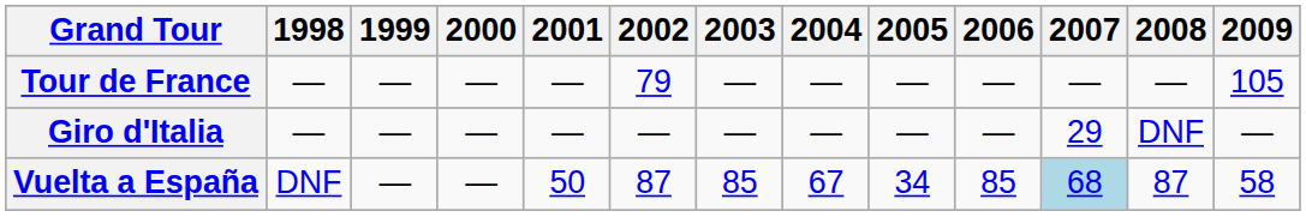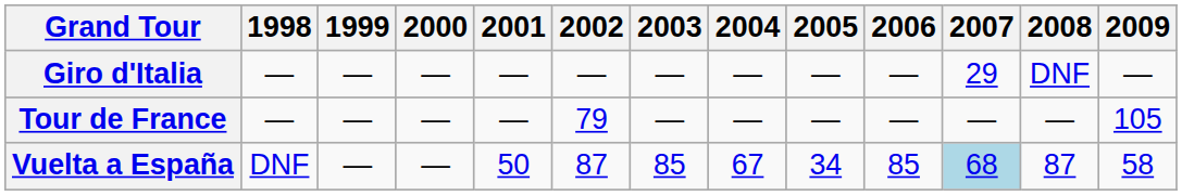 <table class="wikitable plainrowheaders">
 <tr>
 <th scope="col"><a href='#'>Grand Tour</a></th>
 <th scope="col">1998</th>
 <th scope="col">1999</th>
 <th scope="col">2000</th>
 <th scope="col">2001</th>
 <th scope="col">2002</th>
 <th scope="col">2003</th>
 <th scope="col">2004</th>
 <th scope="col">2005</th>
 <th scope="col">2006</th>
 <th scope="col">2007</th>
 <th scope="col">2008</th>
 <th scope="col">2009</th>
 </tr>
 <tr style="text-align:center;">
+<th scope="row"> <a href='#'>Giro d'Italia</a></th>
+<td>—</td>
+<td>—</td>
+<td>—</td>
+<td>—</td>
+<td>—</td>
+<td>—</td>
+<td>—</td>
+<td>—</td>
+<td>—</td>
+<td><a href='#'>29</a></td>
+<td><a href='#'>DNF</a></td>
+<td>—</td>
+</tr>
+<tr style="text-align:center;">
 <th scope="row"> <a href='#'>Tour de France</a></th>
 <td>—</td>
 <td>—</td>
 <td>—</td>
 <td>—</td>
 <td><a href='#'>79</a></td>
 <td>—</td>
 <td>—</td>
 <td>—</td>
 <td>—</td>
 <td>—</td>
 <td>—</td>
 <td><a href='#'>105</a></td>
-</tr>
-<tr style="text-align:center;">
-<th scope="row"> <a href='#'>Giro d'Italia</a></th>
-<td>—</td>
-<td>—</td>
-<td>—</td>
-<td>—</td>
-<td>—</td>
-<td>—</td>
-<td>—</td>
-<td>—</td>
-<td>—</td>
-<td><a href='#'>29</a></td>
-<td><a href='#'>DNF</a></td>
-<td>—</td>
 </tr>
 <tr style="text-align:center;">
 <th scope="row"> <a href='#'>Vuelta a España</a></th>
 <td><a href='#'>DNF</a></td>
 <td>—</td>
 <td>—</td>
 <td><a href='#'>50</a></td>
 <td><a href='#'>87</a></td>
 <td><a href='#'>85</a></td>
 <td><a href='#'>67</a></td>
 <td><a href='#'>34</a></td>
 <td><a href='#'>85</a></td>
 <td style="background: lightblue;"><a href='#'>68</a></td>
 <td><a href='#'>87</a></td>
 <td><a href='#'>58</a></td>
 </tr>
 </table>
